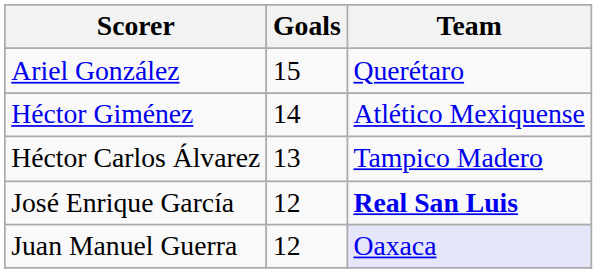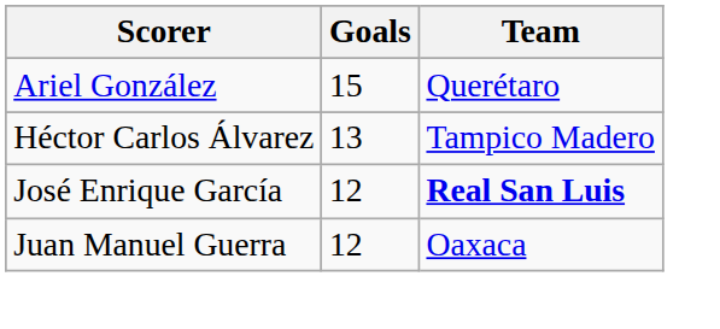 <table class="wikitable">
 <tr>
 <th>Scorer</th>
 <th>Goals</th>
 <th>Team</th>
 </tr>
 <tr>
 <td> <a href='#'>Ariel González</a></td>
 <td>15</td>
 <td><a href='#'>Querétaro</a></td>
-</tr>
-<tr>
-<td> <a href='#'>Héctor Giménez</a></td>
-<td>14</td>
-<td><a href='#'>Atlético Mexiquense</a></td>
 </tr>
 <tr>
 <td> Héctor Carlos Álvarez</td>
 <td>13</td>
 <td><a href='#'>Tampico Madero</a></td>
 </tr>
 <tr>
 <td> José Enrique García</td>
 <td>12</td>
 <td><strong><a href='#'>Real San Luis</a></strong></td>
 </tr>
 <tr>
 <td> Juan Manuel Guerra</td>
 <td>12</td>
-<td style="background: lavender;"><a href='#'>Oaxaca</a></td>
+<td><a href='#'>Oaxaca</a></td>
 </tr>
 </table>
